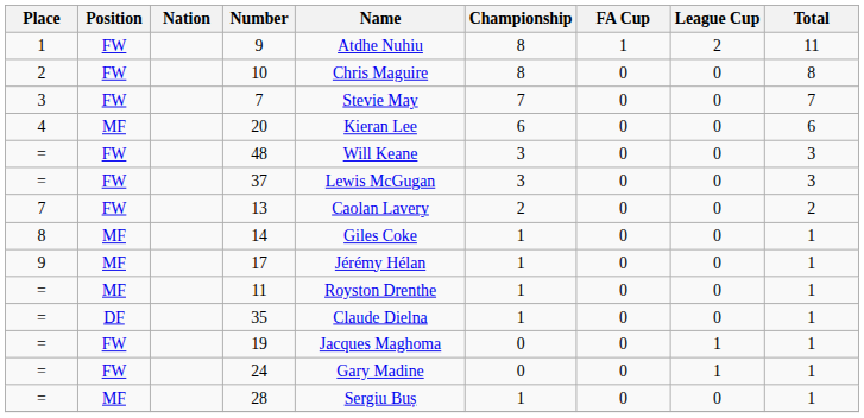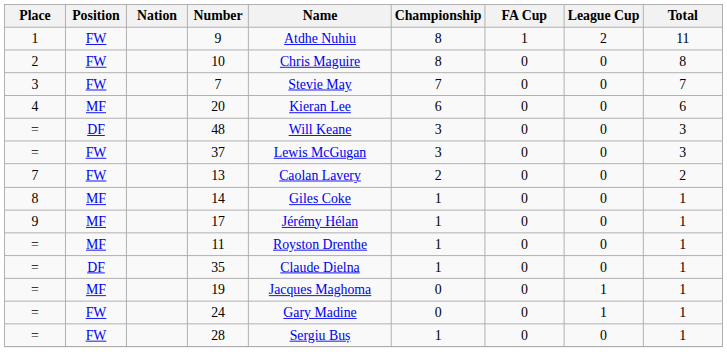 <table class="wikitable" style="font-size: 95%; text-align: center;">
 <tr>
 <th width=60>Place</th>
 <th width=60>Position</th>
 <th width=60>Nation</th>
 <th width=60>Number</th>
 <th width=150>Name</th>
 <th width=80>Championship</th>
 <th width=80>FA Cup</th>
 <th width=80>League Cup</th>
 <th width=80>Total</th>
 </tr>
 <tr>
 <td>1</td>
 <td><a href='#'>FW</a></td>
 <td></td>
 <td>9</td>
 <td><a href='#'>Atdhe Nuhiu</a></td>
 <td>8</td>
 <td>1</td>
 <td>2</td>
 <td>11</td>
 </tr>
 <tr>
 <td>2</td>
 <td><a href='#'>FW</a></td>
 <td></td>
 <td>10</td>
 <td><a href='#'>Chris Maguire</a></td>
 <td>8</td>
 <td>0</td>
 <td>0</td>
 <td>8</td>
 </tr>
 <tr>
 <td>3</td>
 <td><a href='#'>FW</a></td>
 <td></td>
 <td>7</td>
 <td><a href='#'>Stevie May</a></td>
 <td>7</td>
 <td>0</td>
 <td>0</td>
 <td>7</td>
 </tr>
 <tr>
 <td>4</td>
 <td><a href='#'>MF</a></td>
 <td></td>
 <td>20</td>
 <td><a href='#'>Kieran Lee</a></td>
 <td>6</td>
 <td>0</td>
 <td>0</td>
 <td>6</td>
 </tr>
 <tr>
 <td>=</td>
-<td><a href='#'>FW</a></td>
+<td><a href='#'>DF</a></td>
 <td></td>
 <td>48</td>
 <td><a href='#'>Will Keane</a></td>
 <td>3</td>
 <td>0</td>
 <td>0</td>
 <td>3</td>
 </tr>
 <tr>
 <td>=</td>
 <td><a href='#'>FW</a></td>
 <td></td>
 <td>37</td>
 <td><a href='#'>Lewis McGugan</a></td>
 <td>3</td>
 <td>0</td>
 <td>0</td>
 <td>3</td>
 </tr>
 <tr>
 <td>7</td>
 <td><a href='#'>FW</a></td>
 <td></td>
 <td>13</td>
 <td><a href='#'>Caolan Lavery</a></td>
 <td>2</td>
 <td>0</td>
 <td>0</td>
 <td>2</td>
 </tr>
 <tr>
 <td>8</td>
 <td><a href='#'>MF</a></td>
 <td></td>
 <td>14</td>
 <td><a href='#'>Giles Coke</a></td>
 <td>1</td>
 <td>0</td>
 <td>0</td>
 <td>1</td>
 </tr>
 <tr>
 <td>9</td>
 <td><a href='#'>MF</a></td>
 <td></td>
 <td>17</td>
 <td><a href='#'>Jérémy Hélan</a></td>
 <td>1</td>
 <td>0</td>
 <td>0</td>
 <td>1</td>
 </tr>
 <tr>
 <td>=</td>
 <td><a href='#'>MF</a></td>
 <td></td>
 <td>11</td>
 <td><a href='#'>Royston Drenthe</a></td>
 <td>1</td>
 <td>0</td>
 <td>0</td>
 <td>1</td>
 </tr>
 <tr>
 <td>=</td>
 <td><a href='#'>DF</a></td>
 <td></td>
 <td>35</td>
 <td><a href='#'>Claude Dielna</a></td>
 <td>1</td>
 <td>0</td>
 <td>0</td>
 <td>1</td>
 </tr>
 <tr>
 <td>=</td>
-<td><a href='#'>FW</a></td>
+<td><a href='#'>MF</a></td>
 <td></td>
 <td>19</td>
 <td><a href='#'>Jacques Maghoma</a></td>
 <td>0</td>
 <td>0</td>
 <td>1</td>
 <td>1</td>
 </tr>
 <tr>
 <td>=</td>
 <td><a href='#'>FW</a></td>
 <td></td>
 <td>24</td>
 <td><a href='#'>Gary Madine</a></td>
 <td>0</td>
 <td>0</td>
 <td>1</td>
 <td>1</td>
 </tr>
 <tr>
 <td>=</td>
-<td><a href='#'>MF</a></td>
+<td><a href='#'>FW</a></td>
 <td></td>
 <td>28</td>
 <td><a href='#'>Sergiu Buș</a></td>
 <td>1</td>
 <td>0</td>
 <td>0</td>
 <td>1</td>
 </tr>
 <tr>
 </tr>
 </table>
